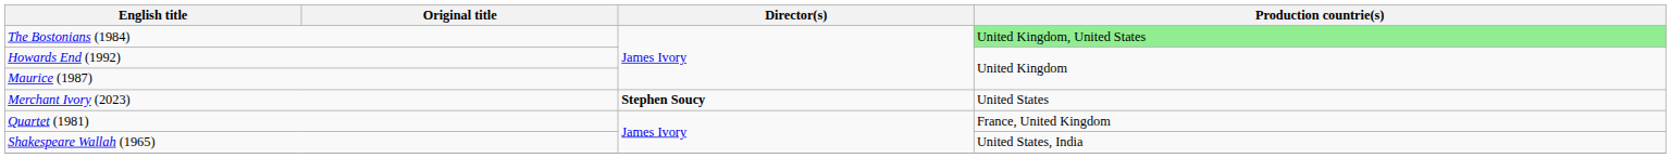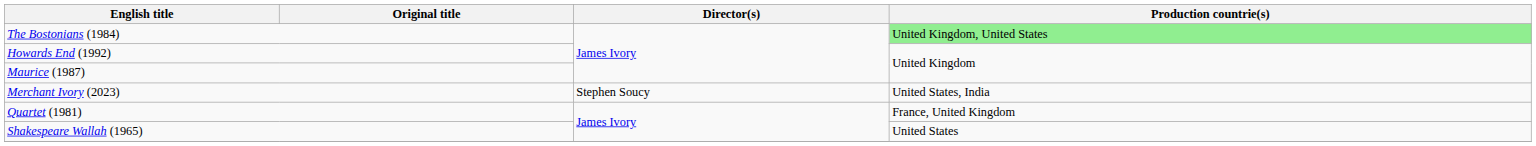 <table class="sortable wikitable" style="width:100%; margin-bottom:4px" cellpadding="5">
 <tr>
 <th scope="col">English title</th>
 <th scope="col">Original title</th>
 <th scope="col">Director(s)</th>
 <th scope="col">Production countrie(s)</th>
 </tr>
 <tr>
 <td colspan="2"><em><a href='#'>The Bostonians</a></em> (1984)</td>
 <td rowspan="3"><a href='#'>James Ivory</a></td>
 <td style="background: lightgreen;">United Kingdom, United States</td>
 </tr>
 <tr>
 <td colspan="2"><em><a href='#'>Howards End</a></em> (1992)</td>
 <td rowspan="2">United Kingdom</td>
 </tr>
 <tr>
 <td colspan="2"><em><a href='#'>Maurice</a></em> (1987)</td>
 </tr>
 <tr>
 <td colspan="2"><em><a href='#'>Merchant Ivory</a></em> (2023)</td>
-<td><strong>Stephen Soucy</strong></td>
-<td>United States</td>
+<td>Stephen Soucy</td>
+<td>United States, India</td>
 </tr>
 <tr>
 <td colspan="2"><em><a href='#'>Quartet</a></em> (1981)</td>
 <td rowspan="2"><a href='#'>James Ivory</a></td>
 <td>France, United Kingdom</td>
 </tr>
 <tr>
 <td colspan="2"><em><a href='#'>Shakespeare Wallah</a></em> (1965)</td>
-<td>United States, India</td>
+<td>United States</td>
 </tr>
 <tr>
 </tr>
 </table>
